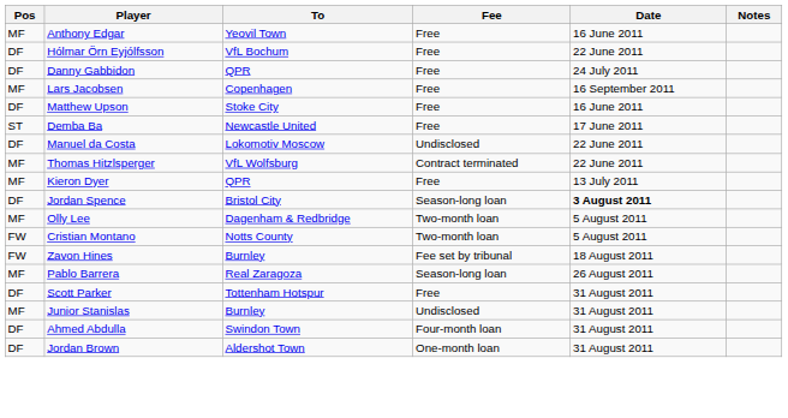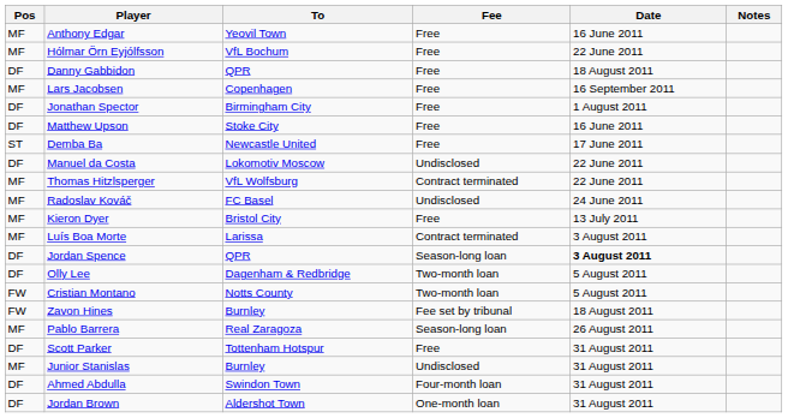 <table class="wikitable" style="width:80%; text-align:center; font-size:95%; text-align:left;">
 <tr>
 <th>Pos</th>
 <th>Player</th>
 <th>To</th>
 <th>Fee</th>
 <th>Date</th>
 <th>Notes</th>
 </tr>
 <tr>
 <td>MF</td>
 <td> <a href='#'>Anthony Edgar</a></td>
 <td><a href='#'>Yeovil Town</a></td>
 <td>Free</td>
 <td>16 June 2011</td>
 <td></td>
 </tr>
 <tr>
-<td>DF</td>
+<td>MF</td>
 <td> <a href='#'>Hólmar Örn Eyjólfsson</a></td>
 <td> <a href='#'>VfL Bochum</a></td>
 <td>Free</td>
 <td>22 June 2011</td>
 <td></td>
 </tr>
 <tr>
 <td>DF</td>
 <td> <a href='#'>Danny Gabbidon</a></td>
 <td><a href='#'>QPR</a></td>
 <td>Free</td>
-<td>24 July 2011</td>
+<td>18 August 2011</td>
 <td></td>
 </tr>
 <tr>
 <td>MF</td>
 <td> <a href='#'>Lars Jacobsen</a></td>
 <td> <a href='#'>Copenhagen</a></td>
 <td>Free</td>
 <td>16 September 2011</td>
+<td></td>
+</tr>
+<tr>
+<td>DF</td>
+<td> <a href='#'>Jonathan Spector</a></td>
+<td><a href='#'>Birmingham City</a></td>
+<td>Free</td>
+<td>1 August 2011</td>
 <td></td>
 </tr>
 <tr>
 <td>DF</td>
 <td> <a href='#'>Matthew Upson</a></td>
 <td><a href='#'>Stoke City</a></td>
 <td>Free</td>
 <td>16 June 2011</td>
 <td></td>
 </tr>
 <tr>
 <td>ST</td>
 <td> <a href='#'>Demba Ba</a></td>
 <td><a href='#'>Newcastle United</a></td>
 <td>Free</td>
 <td>17 June 2011</td>
 <td></td>
 </tr>
 <tr>
 <td>DF</td>
 <td> <a href='#'>Manuel da Costa</a></td>
 <td> <a href='#'>Lokomotiv Moscow</a></td>
 <td>Undisclosed</td>
 <td>22 June 2011</td>
 <td></td>
 </tr>
 <tr>
 <td>MF</td>
 <td> <a href='#'>Thomas Hitzlsperger</a></td>
 <td> <a href='#'>VfL Wolfsburg</a></td>
 <td>Contract terminated</td>
 <td>22 June 2011</td>
 <td></td>
 </tr>
 <tr>
 <td>MF</td>
+<td> <a href='#'>Radoslav Kováč</a></td>
+<td> <a href='#'>FC Basel</a></td>
+<td>Undisclosed</td>
+<td>24 June 2011</td>
+<td></td>
+</tr>
+<tr>
+<td>MF</td>
 <td> <a href='#'>Kieron Dyer</a></td>
-<td><a href='#'>QPR</a></td>
+<td><a href='#'>Bristol City</a></td>
 <td>Free</td>
 <td>13 July 2011</td>
 <td></td>
 </tr>
 <tr>
+<td>MF</td>
+<td> <a href='#'>Luís Boa Morte</a></td>
+<td> <a href='#'>Larissa</a></td>
+<td>Contract terminated</td>
+<td>3 August 2011</td>
+<td></td>
+</tr>
+<tr>
 <td>DF</td>
 <td> <a href='#'>Jordan Spence</a></td>
-<td><a href='#'>Bristol City</a></td>
+<td><a href='#'>QPR</a></td>
 <td>Season-long loan</td>
 <td><strong>3 August 2011</strong></td>
 <td></td>
 </tr>
 <tr>
-<td>MF</td>
+<td>DF</td>
 <td> <a href='#'>Olly Lee</a></td>
 <td><a href='#'>Dagenham & Redbridge</a></td>
 <td>Two-month loan</td>
 <td>5 August 2011</td>
 <td></td>
 </tr>
 <tr>
 <td>FW</td>
 <td> <a href='#'>Cristian Montano</a></td>
 <td><a href='#'>Notts County</a></td>
 <td>Two-month loan</td>
 <td>5 August 2011</td>
 <td></td>
 </tr>
 <tr>
 <td>FW</td>
 <td> <a href='#'>Zavon Hines</a></td>
 <td><a href='#'>Burnley</a></td>
 <td>Fee set by tribunal</td>
 <td>18 August 2011</td>
 <td></td>
 </tr>
 <tr>
 <td>MF</td>
 <td> <a href='#'>Pablo Barrera</a></td>
 <td> <a href='#'>Real Zaragoza</a></td>
 <td>Season-long loan</td>
 <td>26 August 2011</td>
 <td></td>
 </tr>
 <tr>
 <td>DF</td>
 <td> <a href='#'>Scott Parker</a></td>
 <td><a href='#'>Tottenham Hotspur</a></td>
 <td>Free</td>
 <td>31 August 2011</td>
 <td></td>
 </tr>
 <tr>
 <td>MF</td>
 <td> <a href='#'>Junior Stanislas</a></td>
 <td><a href='#'>Burnley</a></td>
 <td>Undisclosed</td>
 <td>31 August 2011</td>
 <td></td>
 </tr>
 <tr>
 <td>DF</td>
 <td> <a href='#'>Ahmed Abdulla</a></td>
 <td><a href='#'>Swindon Town</a></td>
 <td>Four-month loan</td>
 <td>31 August 2011</td>
 <td></td>
 </tr>
 <tr>
 <td>DF</td>
 <td> <a href='#'>Jordan Brown</a></td>
 <td><a href='#'>Aldershot Town</a></td>
 <td>One-month loan</td>
 <td>31 August 2011</td>
 <td></td>
 </tr>
 </table>
